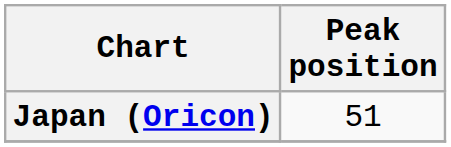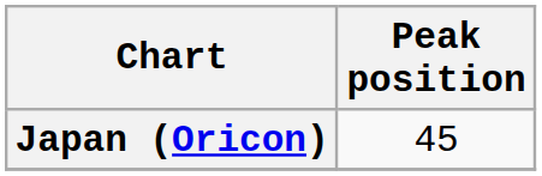 <table class="wikitable plainrowheaders">
 <tr>
 <th>Chart</th>
 <th>Peak<br>position</th>
 </tr>
 <tr>
 <th scope="row">Japan (<a href='#'>Oricon</a>)</th>
-<td style="text-align:center;">51</td>
+<td style="text-align:center;">45</td>
 </tr>
 <tr>
 </tr>
 </table>
